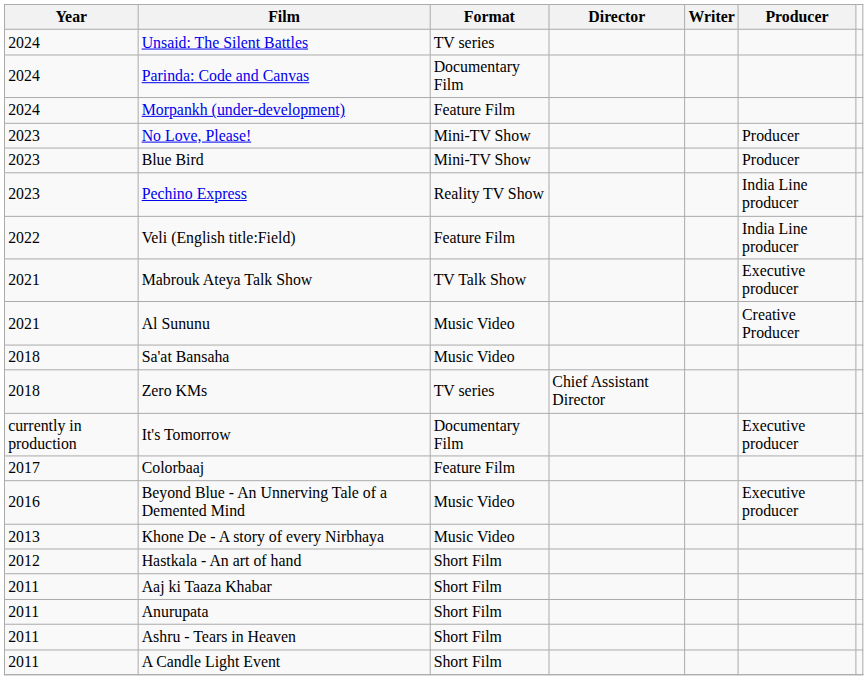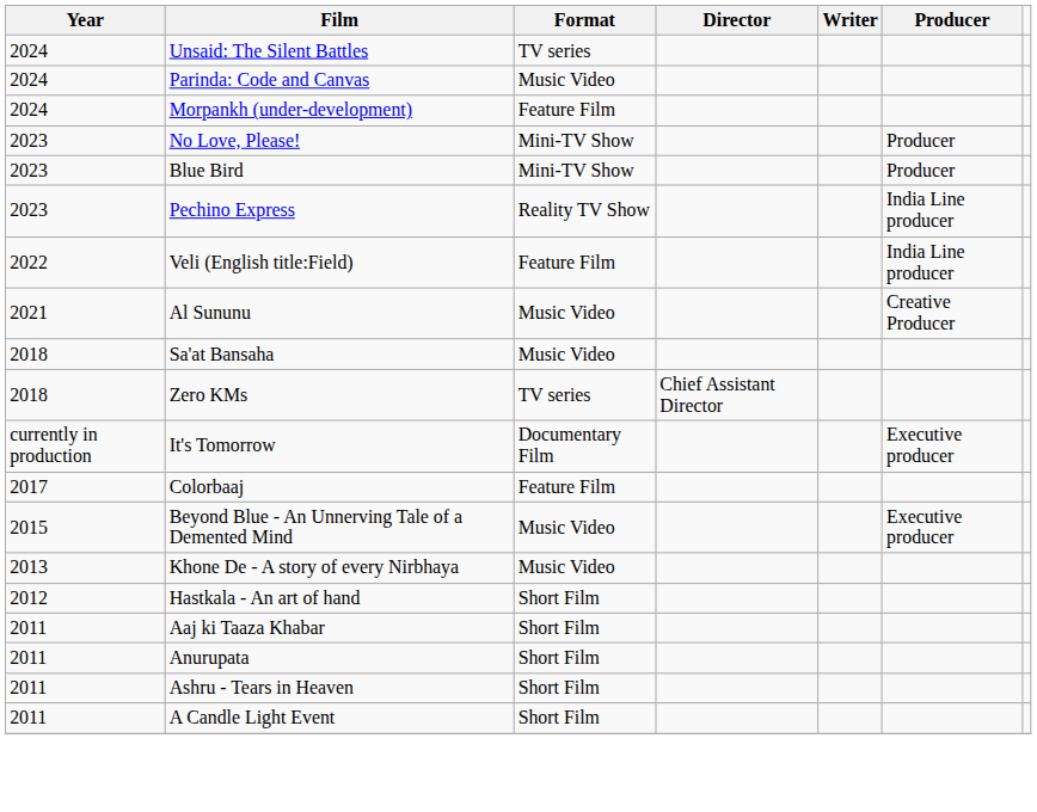 <table class="wikitable">
 <tr>
 <th>Year</th>
 <th>Film</th>
 <th>Format</th>
 <th>Director</th>
 <th>Writer</th>
 <th>Producer</th>
 </tr>
 <tr>
 <td>2024</td>
 <td><a href='#'>Unsaid: The Silent Battles</a></td>
 <td>TV series</td>
 <td></td>
 <td></td>
 <td></td>
 <td></td>
 </tr>
 <tr>
 <td>2024</td>
 <td><a href='#'>Parinda: Code and Canvas</a></td>
-<td>Documentary Film</td>
+<td>Music Video</td>
 <td></td>
 <td></td>
 <td></td>
 <td></td>
 </tr>
 <tr>
 <td>2024</td>
 <td><a href='#'>Morpankh (under-development)</a></td>
 <td>Feature Film</td>
 <td></td>
 <td></td>
 <td></td>
 <td></td>
 </tr>
 <tr>
 <td>2023</td>
 <td><a href='#'>No Love, Please!</a></td>
 <td>Mini-TV Show</td>
 <td></td>
 <td></td>
 <td>Producer</td>
 <td></td>
 </tr>
 <tr>
 <td>2023</td>
 <td>Blue Bird</td>
 <td>Mini-TV Show</td>
 <td></td>
 <td></td>
 <td>Producer</td>
 <td></td>
 </tr>
 <tr>
 <td>2023</td>
 <td><a href='#'>Pechino Express</a></td>
 <td>Reality TV Show</td>
 <td></td>
 <td></td>
 <td>India Line producer</td>
 <td></td>
 </tr>
 <tr>
 <td>2022</td>
 <td>Veli (English title:Field)</td>
 <td>Feature Film</td>
 <td></td>
 <td></td>
 <td>India Line producer</td>
 <td></td>
 </tr>
 <tr>
 <td>2021</td>
-<td>Mabrouk Ateya Talk Show</td>
-<td>TV Talk Show</td>
-<td></td>
-<td></td>
-<td>Executive producer</td>
-<td></td>
-</tr>
-<tr>
-<td>2021</td>
 <td>Al Sununu</td>
 <td>Music Video</td>
 <td></td>
 <td></td>
 <td>Creative Producer</td>
 <td></td>
 </tr>
 <tr>
 <td>2018</td>
 <td>Sa'at Bansaha</td>
 <td>Music Video</td>
 <td></td>
 <td></td>
 <td></td>
 <td></td>
 </tr>
 <tr>
 <td>2018</td>
 <td>Zero KMs</td>
 <td>TV series</td>
 <td>Chief Assistant Director</td>
 <td></td>
 <td></td>
 <td></td>
 </tr>
 <tr>
 <td>currently in production</td>
 <td>It's Tomorrow</td>
 <td>Documentary Film</td>
 <td></td>
 <td></td>
 <td>Executive producer</td>
 <td></td>
 </tr>
 <tr>
 <td>2017</td>
 <td>Colorbaaj</td>
 <td>Feature Film</td>
 <td></td>
 <td></td>
 <td></td>
 <td></td>
 </tr>
 <tr>
-<td>2016</td>
+<td>2015</td>
 <td>Beyond Blue - An Unnerving Tale of a Demented Mind</td>
 <td>Music Video</td>
 <td></td>
 <td></td>
 <td>Executive producer</td>
 <td></td>
 </tr>
 <tr>
 <td>2013</td>
 <td>Khone De - A story of every Nirbhaya</td>
 <td>Music Video</td>
 <td></td>
 <td></td>
 <td></td>
 <td></td>
 </tr>
 <tr>
 <td>2012</td>
 <td>Hastkala - An art of hand</td>
 <td>Short Film</td>
 <td></td>
 <td></td>
 <td></td>
 <td></td>
 </tr>
 <tr>
 <td>2011</td>
 <td>Aaj ki Taaza Khabar</td>
 <td>Short Film</td>
 <td></td>
 <td></td>
 <td></td>
 <td></td>
 </tr>
 <tr>
 <td>2011</td>
 <td>Anurupata</td>
 <td>Short Film</td>
 <td></td>
 <td></td>
 <td></td>
 <td></td>
 </tr>
 <tr>
 <td>2011</td>
 <td>Ashru - Tears in Heaven</td>
 <td>Short Film</td>
 <td></td>
 <td></td>
 <td></td>
 <td></td>
 </tr>
 <tr>
 <td>2011</td>
 <td>A Candle Light Event</td>
 <td>Short Film</td>
 <td></td>
 <td></td>
 <td></td>
 <td></td>
 </tr>
 <tr>
 </tr>
 </table>
